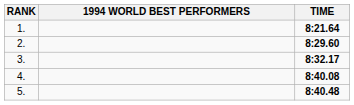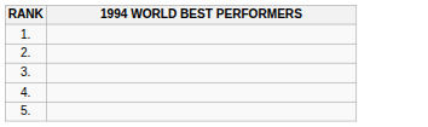 <table class=wikitable>
 <tr>
 <th>RANK</th>
 <th align="center" style="width: 25em">1994 WORLD BEST PERFORMERS</th>
-<th align="center" style="width: 5em">TIME</th>
 </tr>
 <tr>
 <td align="center">1.</td>
 <td></td>
-<td align="center"><strong>8:21.64</strong></td>
 </tr>
 <tr>
 <td align="center">2.</td>
 <td></td>
-<td align="center"><strong>8:29.60</strong></td>
 </tr>
 <tr>
 <td align="center">3.</td>
 <td></td>
-<td align="center"><strong>8:32.17</strong></td>
 </tr>
 <tr>
 <td align="center">4.</td>
 <td></td>
-<td align="center"><strong>8:40.08</strong></td>
 </tr>
 <tr>
 <td align="center">5.</td>
 <td></td>
-<td align="center"><strong>8:40.48</strong></td>
 </tr>
 </table>
